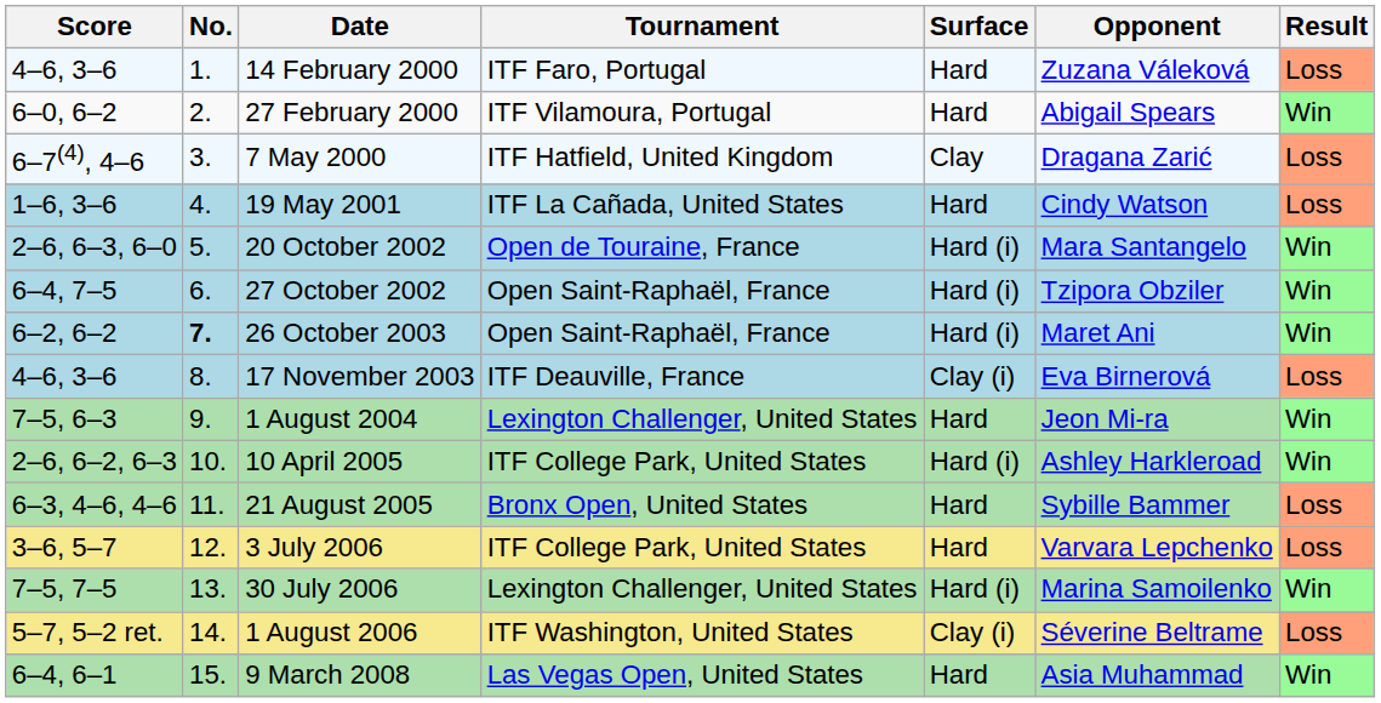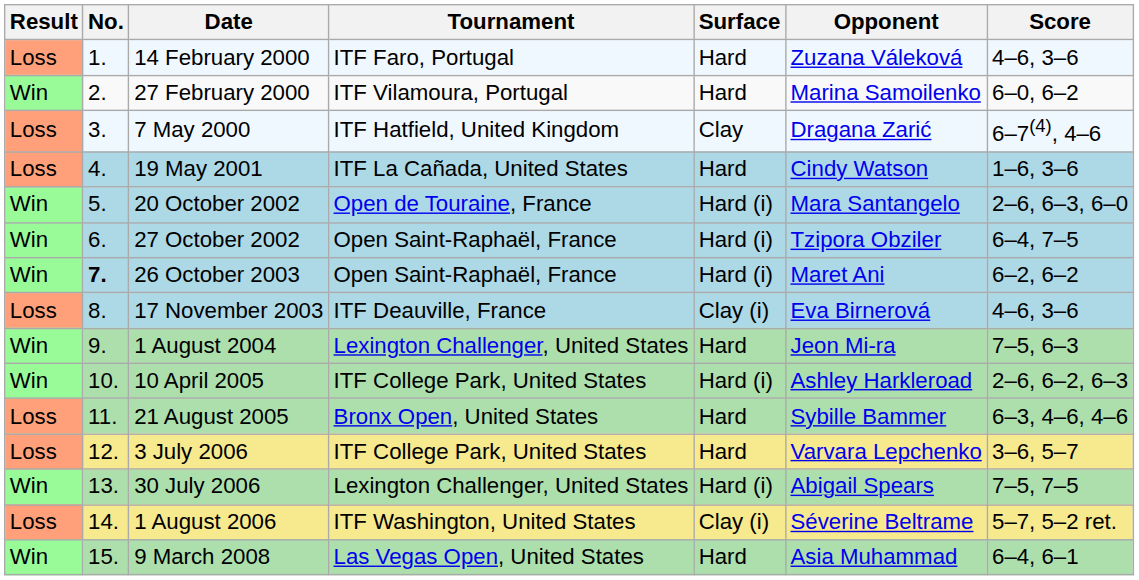 <table class="wikitable">
 <tr>
-<th>Score</th>
+<th>Result</th>
 <th>No.</th>
 <th>Date</th>
 <th>Tournament</th>
 <th>Surface</th>
 <th>Opponent</th>
-<th>Result</th>
+<th>Score</th>
 </tr>
 <tr style="background:#f0f8ff;">
-<td>4–6, 3–6</td>
+<td style="background:#ffa07a;">Loss</td>
 <td>1.</td>
 <td>14 February 2000</td>
 <td>ITF Faro, Portugal</td>
 <td>Hard</td>
 <td> <a href='#'>Zuzana Váleková</a></td>
-<td style="background:#ffa07a;">Loss</td>
+<td>4–6, 3–6</td>
 </tr>
 <tr>
-<td>6–0, 6–2</td>
+<td style="background:#98fb98;">Win</td>
 <td>2.</td>
 <td>27 February 2000</td>
 <td>ITF Vilamoura, Portugal</td>
 <td>Hard</td>
-<td> <a href='#'>Abigail Spears</a></td>
-<td style="background:#98fb98;">Win</td>
+<td> <a href='#'>Marina Samoilenko</a></td>
+<td>6–0, 6–2</td>
 </tr>
 <tr style="background:#f0f8ff;">
-<td>6–7<sup>(4)</sup>, 4–6</td>
+<td style="background:#ffa07a;">Loss</td>
 <td>3.</td>
 <td>7 May 2000</td>
 <td>ITF Hatfield, United Kingdom</td>
 <td>Clay</td>
 <td> <a href='#'>Dragana Zarić</a></td>
-<td style="background:#ffa07a;">Loss</td>
+<td>6–7<sup>(4)</sup>, 4–6</td>
 </tr>
 <tr style="background:lightblue;">
-<td>1–6, 3–6</td>
+<td style="background:#ffa07a;">Loss</td>
 <td>4.</td>
 <td>19 May 2001</td>
 <td>ITF La Cañada, United States</td>
 <td>Hard</td>
 <td> <a href='#'>Cindy Watson</a></td>
-<td style="background:#ffa07a;">Loss</td>
+<td>1–6, 3–6</td>
 </tr>
 <tr style="background:lightblue;">
-<td>2–6, 6–3, 6–0</td>
+<td style="background:#98fb98;">Win</td>
 <td>5.</td>
 <td>20 October 2002</td>
 <td><a href='#'>Open de Touraine</a>, France</td>
 <td>Hard (i)</td>
 <td> <a href='#'>Mara Santangelo</a></td>
-<td style="background:#98fb98;">Win</td>
+<td>2–6, 6–3, 6–0</td>
 </tr>
 <tr style="background:lightblue;">
-<td>6–4, 7–5</td>
+<td style="background:#98fb98;">Win</td>
 <td>6.</td>
 <td>27 October 2002</td>
 <td>Open Saint-Raphaël, France</td>
 <td>Hard (i)</td>
 <td> <a href='#'>Tzipora Obziler</a></td>
-<td style="background:#98fb98;">Win</td>
+<td>6–4, 7–5</td>
 </tr>
 <tr style="background:lightblue;">
-<td>6–2, 6–2</td>
+<td style="background:#98fb98;">Win</td>
 <td><strong>7.</strong></td>
 <td>26 October 2003</td>
 <td>Open Saint-Raphaël, France</td>
 <td>Hard (i)</td>
 <td> <a href='#'>Maret Ani</a></td>
-<td style="background:#98fb98;">Win</td>
+<td>6–2, 6–2</td>
 </tr>
 <tr style="background:lightblue;">
-<td>4–6, 3–6</td>
+<td style="background:#ffa07a;">Loss</td>
 <td>8.</td>
 <td>17 November 2003</td>
 <td>ITF Deauville, France</td>
 <td>Clay (i)</td>
 <td> <a href='#'>Eva Birnerová</a></td>
-<td style="background:#ffa07a;">Loss</td>
+<td>4–6, 3–6</td>
 </tr>
 <tr style="background:#addfad;">
-<td>7–5, 6–3</td>
+<td style="background:#98fb98;">Win</td>
 <td>9.</td>
 <td>1 August 2004</td>
 <td><a href='#'>Lexington Challenger</a>, United States</td>
 <td>Hard</td>
 <td> <a href='#'>Jeon Mi-ra</a></td>
-<td style="background:#98fb98;">Win</td>
+<td>7–5, 6–3</td>
 </tr>
 <tr style="background:#addfad;">
-<td>2–6, 6–2, 6–3</td>
+<td style="background:#98fb98;">Win</td>
 <td>10.</td>
 <td>10 April 2005</td>
 <td>ITF College Park, United States</td>
 <td>Hard (i)</td>
 <td> <a href='#'>Ashley Harkleroad</a></td>
-<td style="background:#98fb98;">Win</td>
+<td>2–6, 6–2, 6–3</td>
 </tr>
 <tr style="background:#addfad;">
-<td>6–3, 4–6, 4–6</td>
+<td style="background:#ffa07a;">Loss</td>
 <td>11.</td>
 <td>21 August 2005</td>
 <td><a href='#'>Bronx Open</a>, United States</td>
 <td>Hard</td>
 <td> <a href='#'>Sybille Bammer</a></td>
-<td style="background:#ffa07a;">Loss</td>
+<td>6–3, 4–6, 4–6</td>
 </tr>
 <tr style="background:#f7e98e;">
-<td>3–6, 5–7</td>
+<td style="background:#ffa07a;">Loss</td>
 <td>12.</td>
 <td>3 July 2006</td>
 <td>ITF College Park, United States</td>
 <td>Hard</td>
 <td> <a href='#'>Varvara Lepchenko</a></td>
-<td style="background:#ffa07a;">Loss</td>
+<td>3–6, 5–7</td>
 </tr>
 <tr style="background:#addfad;">
-<td>7–5, 7–5</td>
+<td style="background:#98fb98;">Win</td>
 <td>13.</td>
 <td>30 July 2006</td>
 <td>Lexington Challenger, United States</td>
 <td>Hard (i)</td>
-<td> <a href='#'>Marina Samoilenko</a></td>
-<td style="background:#98fb98;">Win</td>
+<td> <a href='#'>Abigail Spears</a></td>
+<td>7–5, 7–5</td>
 </tr>
 <tr bgcolor="#F7E98E">
-<td>5–7, 5–2 ret.</td>
+<td style="background:#ffa07a;">Loss</td>
 <td>14.</td>
 <td>1 August 2006</td>
 <td>ITF Washington, United States</td>
 <td>Clay (i)</td>
 <td> <a href='#'>Séverine Beltrame</a></td>
-<td style="background:#ffa07a;">Loss</td>
+<td>5–7, 5–2 ret.</td>
 </tr>
 <tr style="background:#addfad;">
-<td>6–4, 6–1</td>
+<td style="background:#98fb98;">Win</td>
 <td>15.</td>
 <td>9 March 2008</td>
 <td><a href='#'>Las Vegas Open</a>, United States</td>
 <td>Hard</td>
 <td> <a href='#'>Asia Muhammad</a></td>
-<td style="background:#98fb98;">Win</td>
+<td>6–4, 6–1</td>
 </tr>
 </table>
